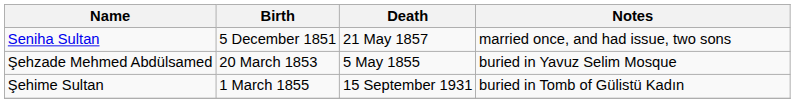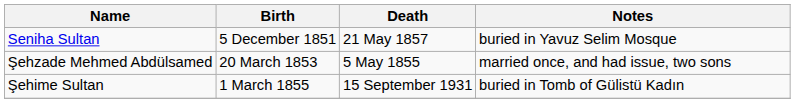 <table class="wikitable">
 <tr>
 <th>Name</th>
 <th>Birth</th>
 <th>Death</th>
 <th style="width:40%;">Notes</th>
 </tr>
 <tr>
 <td><a href='#'>Seniha Sultan</a></td>
 <td>5 December 1851</td>
 <td>21 May 1857</td>
-<td>married once, and had issue, two sons</td>
+<td>buried in Yavuz Selim Mosque</td>
 </tr>
 <tr>
 <td>Şehzade Mehmed Abdülsamed</td>
 <td>20 March 1853</td>
 <td>5 May 1855</td>
-<td>buried in Yavuz Selim Mosque</td>
+<td>married once, and had issue, two sons</td>
 </tr>
 <tr>
 <td>Şehime Sultan</td>
 <td>1 March 1855</td>
 <td>15 September 1931</td>
 <td>buried in Tomb of Gülistü Kadın</td>
 </tr>
 <tr>
 </tr>
 </table>
